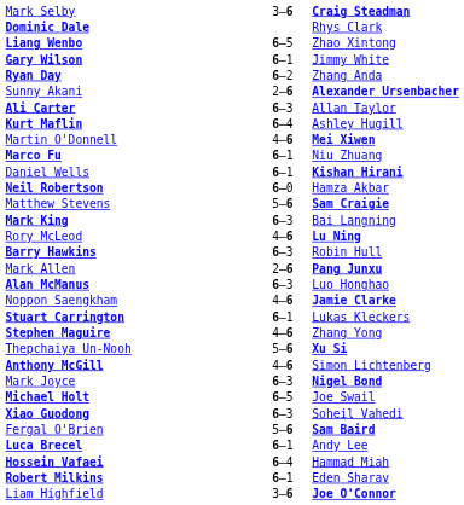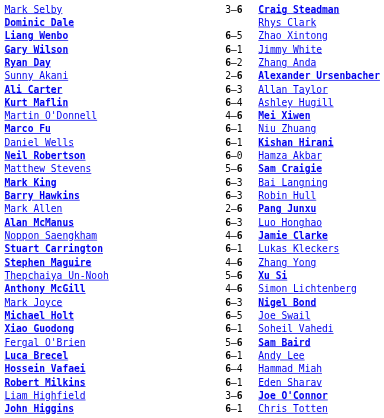 <table width="100%" cellspacing="1">
 <tr>
 <th width=45%></th>
 <th width=10%></th>
 <th width=45%></th>
 </tr>
 <tr>
 <td> <a href='#'>Mark Selby</a></td>
 <td align="center">3–<strong>6</strong></td>
 <td> <strong><a href='#'>Craig Steadman</a></strong></td>
 </tr>
 <tr>
 <td> <strong><a href='#'>Dominic Dale</a></strong></td>
 <td align="center"></td>
 <td> <a href='#'>Rhys Clark</a></td>
 </tr>
 <tr>
 <td> <strong><a href='#'>Liang Wenbo</a></strong></td>
 <td align="center"><strong>6</strong>–5</td>
 <td> <a href='#'>Zhao Xintong</a></td>
 </tr>
 <tr>
 <td> <strong><a href='#'>Gary Wilson</a></strong></td>
 <td align="center"><strong>6</strong>–1</td>
 <td> <a href='#'>Jimmy White</a></td>
 </tr>
 <tr>
 <td> <strong><a href='#'>Ryan Day</a></strong></td>
 <td align="center"><strong>6</strong>–2</td>
 <td> <a href='#'>Zhang Anda</a></td>
 </tr>
 <tr>
 <td> <a href='#'>Sunny Akani</a></td>
 <td align="center">2–<strong>6</strong></td>
 <td> <strong><a href='#'>Alexander Ursenbacher</a></strong></td>
 </tr>
 <tr>
 <td> <strong><a href='#'>Ali Carter</a></strong></td>
 <td align="center"><strong>6</strong>–3</td>
 <td> <a href='#'>Allan Taylor</a></td>
 </tr>
 <tr>
 <td> <strong><a href='#'>Kurt Maflin</a></strong></td>
 <td align="center"><strong>6</strong>–4</td>
 <td> <a href='#'>Ashley Hugill</a></td>
 </tr>
 <tr>
 <td> <a href='#'>Martin O'Donnell</a></td>
 <td align="center">4–<strong>6</strong></td>
 <td> <strong><a href='#'>Mei Xiwen</a></strong></td>
 </tr>
 <tr>
 <td> <strong><a href='#'>Marco Fu</a></strong></td>
 <td align="center"><strong>6</strong>–1</td>
 <td> <a href='#'>Niu Zhuang</a></td>
 </tr>
 <tr>
 <td> <a href='#'>Daniel Wells</a></td>
 <td align="center"><strong>6</strong>–1</td>
 <td> <strong><a href='#'>Kishan Hirani</a></strong></td>
 </tr>
 <tr>
 <td> <strong><a href='#'>Neil Robertson</a></strong></td>
 <td align="center"><strong>6</strong>–0</td>
 <td> <a href='#'>Hamza Akbar</a></td>
 </tr>
 <tr>
 <td> <a href='#'>Matthew Stevens</a></td>
 <td align="center">5–<strong>6</strong></td>
 <td> <strong><a href='#'>Sam Craigie</a></strong></td>
 </tr>
 <tr>
 <td> <strong><a href='#'>Mark King</a></strong></td>
 <td align="center"><strong>6</strong>–3</td>
 <td> <a href='#'>Bai Langning</a></td>
 </tr>
 <tr>
-<td> <a href='#'>Rory McLeod</a></td>
-<td align="center">4–<strong>6</strong></td>
-<td> <strong><a href='#'>Lu Ning</a></strong></td>
-</tr>
-<tr>
 <td> <strong><a href='#'>Barry Hawkins</a></strong></td>
 <td align="center"><strong>6</strong>–3</td>
 <td> <a href='#'>Robin Hull</a></td>
 </tr>
 <tr>
 <td> <a href='#'>Mark Allen</a></td>
 <td align="center">2–<strong>6</strong></td>
 <td> <strong><a href='#'>Pang Junxu</a></strong></td>
 </tr>
 <tr>
 <td> <strong><a href='#'>Alan McManus</a></strong></td>
 <td align="center"><strong>6</strong>–3</td>
 <td> <a href='#'>Luo Honghao</a></td>
 </tr>
 <tr>
 <td> <a href='#'>Noppon Saengkham</a></td>
 <td align="center">4–<strong>6</strong></td>
 <td> <strong><a href='#'>Jamie Clarke</a></strong></td>
 </tr>
 <tr>
 <td> <strong><a href='#'>Stuart Carrington</a></strong></td>
 <td align="center"><strong>6</strong>–1</td>
 <td> <a href='#'>Lukas Kleckers</a></td>
 </tr>
 <tr>
 <td> <strong><a href='#'>Stephen Maguire</a></strong></td>
 <td align="center">4–<strong>6</strong></td>
 <td> <a href='#'>Zhang Yong</a></td>
 </tr>
 <tr>
 <td> <a href='#'>Thepchaiya Un-Nooh</a></td>
 <td align="center">5–<strong>6</strong></td>
 <td> <strong><a href='#'>Xu Si</a></strong></td>
 </tr>
 <tr>
 <td> <strong><a href='#'>Anthony McGill</a></strong></td>
 <td align="center">4–<strong>6</strong></td>
 <td> <a href='#'>Simon Lichtenberg</a></td>
 </tr>
 <tr>
 <td> <a href='#'>Mark Joyce</a></td>
 <td align="center"><strong>6</strong>–3</td>
 <td> <strong><a href='#'>Nigel Bond</a></strong></td>
 </tr>
 <tr>
 <td> <strong><a href='#'>Michael Holt</a></strong></td>
 <td align="center"><strong>6</strong>–5</td>
 <td> <a href='#'>Joe Swail</a></td>
 </tr>
 <tr>
 <td> <strong><a href='#'>Xiao Guodong</a></strong></td>
-<td align="center"><strong>6</strong>–3</td>
+<td align="center"><strong>6</strong>–1</td>
 <td> <a href='#'>Soheil Vahedi</a></td>
 </tr>
 <tr>
 <td> <a href='#'>Fergal O'Brien</a></td>
 <td align="center">5–<strong>6</strong></td>
 <td> <strong><a href='#'>Sam Baird</a></strong></td>
 </tr>
 <tr>
 <td> <strong><a href='#'>Luca Brecel</a></strong></td>
 <td align="center"><strong>6</strong>–1</td>
 <td> <a href='#'>Andy Lee</a></td>
 </tr>
 <tr>
 <td> <strong><a href='#'>Hossein Vafaei</a></strong></td>
 <td align="center"><strong>6</strong>–4</td>
 <td> <a href='#'>Hammad Miah</a></td>
 </tr>
 <tr>
 <td> <strong><a href='#'>Robert Milkins</a></strong></td>
 <td align="center"><strong>6</strong>–1</td>
 <td> <a href='#'>Eden Sharav</a></td>
 </tr>
 <tr>
 <td> <a href='#'>Liam Highfield</a></td>
 <td align="center">3–<strong>6</strong></td>
 <td> <strong><a href='#'>Joe O'Connor</a></strong></td>
 </tr>
+<tr>
+<td> <strong><a href='#'>John Higgins</a></strong></td>
+<td align="center"><strong>6</strong>–1</td>
+<td> <a href='#'>Chris Totten</a></td>
+</tr>
 </table>
